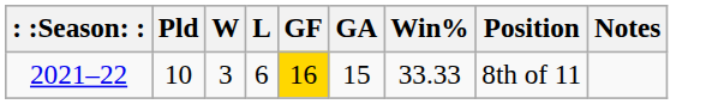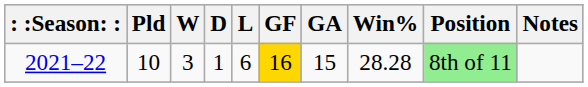 <table class="wikitable" style="text-align:center; font-size:90%">
 <tr>
 <th>: :Season: :</th>
 <th>Pld</th>
 <th>W</th>
+<th>D</th>
 <th>L</th>
 <th>GF</th>
 <th>GA</th>
 <th>Win%</th>
 <th>Position</th>
 <th>Notes</th>
 </tr>
 <tr>
 <td><a href='#'>2021–22</a></td>
 <td>10</td>
 <td>3</td>
+<td>1</td>
 <td>6</td>
 <td style="background: gold;">16</td>
 <td>15</td>
-<td>33.33</td>
-<td>8th of 11</td>
+<td>28.28</td>
+<td style="background: lightgreen;">8th of 11</td>
 <td></td>
 </tr>
 </table>
